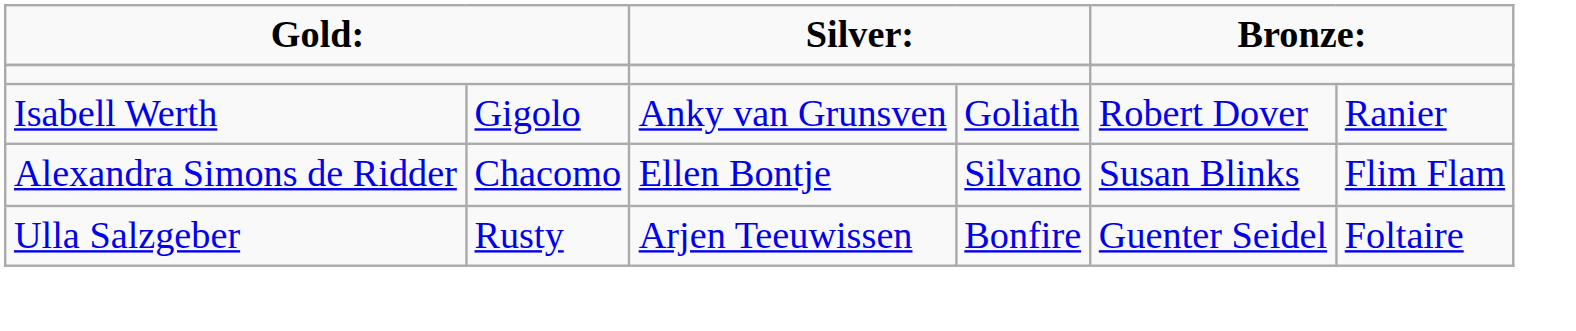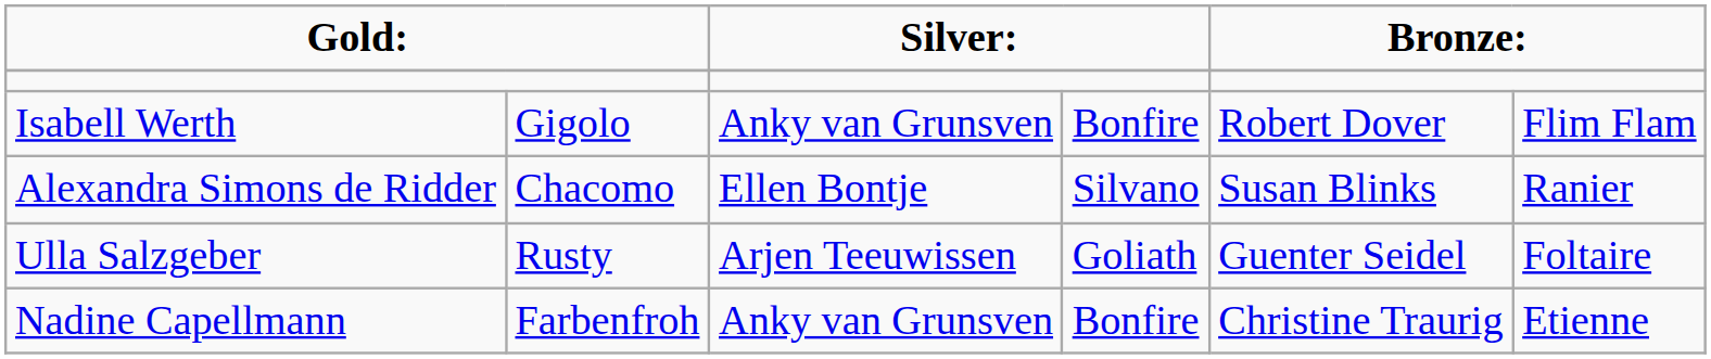 <table class="wikitable">
 <tr>
 <td colspan=2 align=center><strong>Gold:</strong> </td>
 <td colspan=2 align=center><strong>Silver:</strong> </td>
 <td colspan=2 align=center><strong>Bronze:</strong> </td>
 </tr>
 <tr>
 </tr>
 <tr>
 <td colspan=2 align=center></td>
 <td colspan=2 align=center></td>
 <td colspan=2 align=center></td>
 </tr>
 <tr>
 <td><a href='#'>Isabell Werth</a></td>
 <td><a href='#'>Gigolo</a></td>
 <td><a href='#'>Anky van Grunsven</a></td>
-<td><a href='#'>Goliath</a></td>
+<td><a href='#'>Bonfire</a></td>
 <td><a href='#'>Robert Dover</a></td>
-<td><a href='#'>Ranier</a></td>
+<td><a href='#'>Flim Flam</a></td>
 </tr>
 <tr>
 <td><a href='#'>Alexandra Simons de Ridder</a></td>
 <td><a href='#'>Chacomo</a></td>
 <td><a href='#'>Ellen Bontje</a></td>
 <td><a href='#'>Silvano</a></td>
 <td><a href='#'>Susan Blinks</a></td>
-<td><a href='#'>Flim Flam</a></td>
+<td><a href='#'>Ranier</a></td>
 </tr>
 <tr>
 <td><a href='#'>Ulla Salzgeber</a></td>
 <td><a href='#'>Rusty</a></td>
 <td><a href='#'>Arjen Teeuwissen</a></td>
-<td><a href='#'>Bonfire</a></td>
+<td><a href='#'>Goliath</a></td>
 <td><a href='#'>Guenter Seidel</a></td>
 <td><a href='#'>Foltaire</a></td>
 </tr>
+<tr>
+<td><a href='#'>Nadine Capellmann</a></td>
+<td><a href='#'>Farbenfroh</a></td>
+<td><a href='#'>Anky van Grunsven</a></td>
+<td><a href='#'>Bonfire</a></td>
+<td><a href='#'>Christine Traurig</a></td>
+<td><a href='#'>Etienne</a></td>
+</tr>
 </table>
